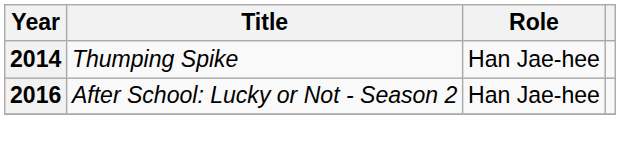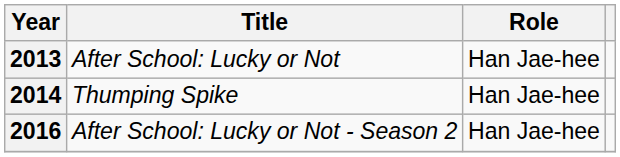 <table class="wikitable sortable plainrowheaders">
 <tr>
 <th scope="col">Year</th>
 <th scope="col">Title</th>
 <th scope="col">Role</th>
 <th scope="col" class="unsortable"></th>
+</tr>
+<tr>
+<th scope="row">2013</th>
+<td><em>After School: Lucky or Not</em></td>
+<td>Han Jae-hee</td>
+<td></td>
 </tr>
 <tr>
 <th scope="row">2014</th>
 <td><em>Thumping Spike</em></td>
 <td>Han Jae-hee</td>
 <td></td>
 </tr>
 <tr>
 <th scope="row">2016</th>
 <td><em>After School: Lucky or Not - Season 2</em></td>
 <td>Han Jae-hee</td>
 <td></td>
 </tr>
 <tr>
 </tr>
 </table>
